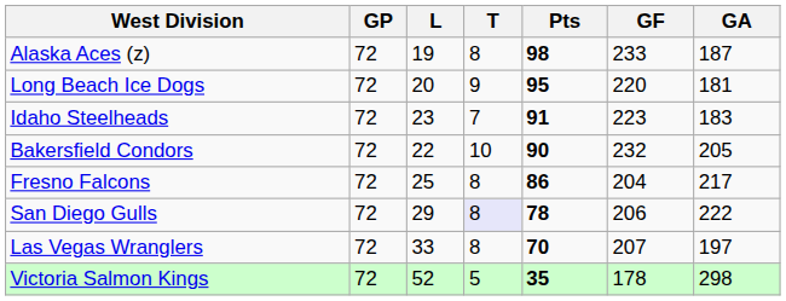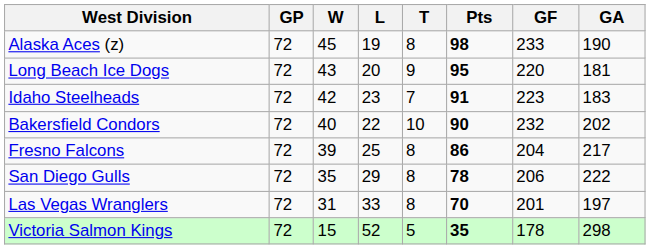 <table class="wikitable">
 <tr>
 <th bgcolor="#DDDDFF" width="30%">West Division</th>
 <th bgcolor="#DDDDFF" width="5%">GP</th>
+<th bgcolor="#DDDDFF" width="5%">W</th>
 <th bgcolor="#DDDDFF" width="5%">L</th>
 <th bgcolor="#DDDDFF" width="5%">T</th>
 <th bgcolor="#DDDDFF" width="7.5%">Pts</th>
 <th bgcolor="#DDDDFF" width="7.5%">GF</th>
 <th bgcolor="#DDDDFF" width="7.5%">GA</th>
 </tr>
 <tr>
 <td><a href='#'>Alaska Aces</a> (z)</td>
 <td>72</td>
+<td>45</td>
 <td>19</td>
 <td>8</td>
 <td><strong>98</strong></td>
 <td>233</td>
-<td>187</td>
+<td>190</td>
 </tr>
 <tr>
 <td><a href='#'>Long Beach Ice Dogs</a></td>
 <td>72</td>
+<td>43</td>
 <td>20</td>
 <td>9</td>
 <td><strong>95</strong></td>
 <td>220</td>
 <td>181</td>
 </tr>
 <tr>
 <td><a href='#'>Idaho Steelheads</a></td>
 <td>72</td>
+<td>42</td>
 <td>23</td>
 <td>7</td>
 <td><strong>91</strong></td>
 <td>223</td>
 <td>183</td>
 </tr>
 <tr>
 <td><a href='#'>Bakersfield Condors</a></td>
 <td>72</td>
+<td>40</td>
 <td>22</td>
 <td>10</td>
 <td><strong>90</strong></td>
 <td>232</td>
-<td>205</td>
+<td>202</td>
 </tr>
 <tr>
 <td><a href='#'>Fresno Falcons</a></td>
 <td>72</td>
+<td>39</td>
 <td>25</td>
 <td>8</td>
 <td><strong>86</strong></td>
 <td>204</td>
 <td>217</td>
 </tr>
 <tr>
 <td><a href='#'>San Diego Gulls</a></td>
 <td>72</td>
+<td>35</td>
 <td>29</td>
-<td style="background: lavender;">8</td>
+<td>8</td>
 <td><strong>78</strong></td>
 <td>206</td>
 <td>222</td>
 </tr>
 <tr>
 <td><a href='#'>Las Vegas Wranglers</a></td>
 <td>72</td>
+<td>31</td>
 <td>33</td>
 <td>8</td>
 <td><strong>70</strong></td>
-<td>207</td>
+<td>201</td>
 <td>197</td>
 </tr>
 <tr bgcolor="#ccffcc">
 <td><a href='#'>Victoria Salmon Kings</a></td>
 <td>72</td>
+<td>15</td>
 <td>52</td>
 <td>5</td>
 <td><strong>35</strong></td>
 <td>178</td>
 <td>298</td>
 </tr>
 </table>
